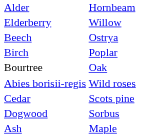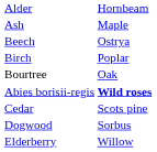 <table>
 <tr>
 <td><a href='#'>Alder</a></td>
 <td><a href='#'>Hornbeam</a></td>
 </tr>
 <tr>
-<td><a href='#'>Elderberry</a></td>
-<td><a href='#'>Willow</a></td>
+<td><a href='#'>Ash</a></td>
+<td><a href='#'>Maple</a></td>
 </tr>
 <tr>
 <td><a href='#'>Beech</a></td>
 <td><a href='#'>Ostrya</a></td>
 </tr>
 <tr>
 <td><a href='#'>Birch</a></td>
 <td><a href='#'>Poplar</a></td>
 </tr>
 <tr>
 <td>Bourtree</td>
 <td><a href='#'>Oak</a></td>
 </tr>
 <tr>
 <td><a href='#'>Abies borisii-regis</a></td>
-<td><a href='#'>Wild roses</a></td>
+<td><strong><a href='#'>Wild roses</a></strong></td>
 </tr>
 <tr>
 <td><a href='#'>Cedar</a></td>
 <td><a href='#'>Scots pine</a></td>
 </tr>
 <tr>
 <td><a href='#'>Dogwood</a></td>
 <td><a href='#'>Sorbus</a></td>
 </tr>
 <tr>
-<td><a href='#'>Ash</a></td>
-<td><a href='#'>Maple</a></td>
+<td><a href='#'>Elderberry</a></td>
+<td><a href='#'>Willow</a></td>
 </tr>
 </table>
